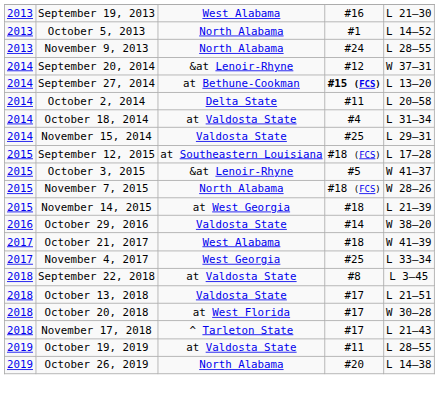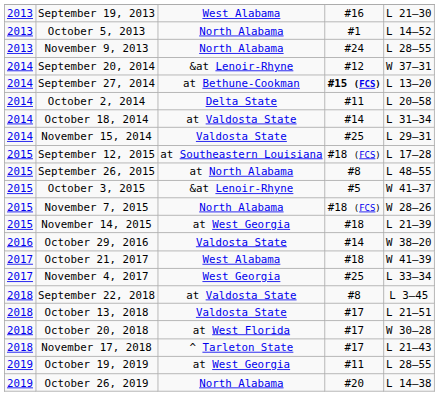 <table class="wikitable" style="text-align:center;">
 <tr>
 </tr>
 <tr>
 <td><a href='#'>2013</a></td>
 <td>September 19, 2013</td>
 <td><a href='#'>West Alabama</a></td>
 <td>#16</td>
 <td>L 21–30</td>
 </tr>
 <tr>
 <td><a href='#'>2013</a></td>
 <td>October 5, 2013</td>
 <td><a href='#'>North Alabama</a></td>
 <td>#1</td>
 <td>L 14–52</td>
 </tr>
 <tr>
 <td><a href='#'>2013</a></td>
 <td>November 9, 2013</td>
 <td><a href='#'>North Alabama</a></td>
 <td>#24</td>
 <td>L 28–55</td>
 </tr>
 <tr>
 <td><a href='#'>2014</a></td>
 <td>September 20, 2014</td>
 <td>&at <a href='#'>Lenoir-Rhyne</a></td>
 <td>#12</td>
 <td>W 37–31</td>
 </tr>
 <tr>
 <td><a href='#'>2014</a></td>
 <td>September 27, 2014</td>
 <td>at <a href='#'>Bethune-Cookman</a></td>
 <td><strong>#15 <small>(<a href='#'>FCS</a>)</small></strong></td>
 <td>L 13–20</td>
 </tr>
 <tr>
 <td><a href='#'>2014</a></td>
 <td>October 2, 2014</td>
 <td><a href='#'>Delta State</a></td>
 <td>#11</td>
 <td>L 20–58</td>
 </tr>
 <tr>
 <td><a href='#'>2014</a></td>
 <td>October 18, 2014</td>
 <td>at <a href='#'>Valdosta State</a></td>
-<td>#4</td>
+<td>#14</td>
 <td>L 31–34</td>
 </tr>
 <tr>
 <td><a href='#'>2014</a></td>
 <td>November 15, 2014</td>
 <td><a href='#'>Valdosta State</a></td>
 <td>#25</td>
 <td>L 29–31</td>
 </tr>
 <tr>
 <td><a href='#'>2015</a></td>
 <td>September 12, 2015</td>
 <td>at <a href='#'>Southeastern Louisiana</a></td>
 <td>#18 <small>(<a href='#'>FCS</a>)</small></td>
 <td>L 17–28</td>
+</tr>
+<tr>
+<td><a href='#'>2015</a></td>
+<td>September 26, 2015</td>
+<td>at <a href='#'>North Alabama</a></td>
+<td>#8</td>
+<td>L 48–55</td>
 </tr>
 <tr>
 <td><a href='#'>2015</a></td>
 <td>October 3, 2015</td>
 <td>&at <a href='#'>Lenoir-Rhyne</a></td>
 <td>#5</td>
 <td>W 41–37</td>
 </tr>
 <tr>
 <td><a href='#'>2015</a></td>
 <td>November 7, 2015</td>
 <td><a href='#'>North Alabama</a></td>
 <td>#18 <small>(<a href='#'>FCS</a>)</small></td>
 <td>W 28–26</td>
 </tr>
 <tr>
 <td><a href='#'>2015</a></td>
 <td>November 14, 2015</td>
 <td>at <a href='#'>West Georgia</a></td>
 <td>#18</td>
 <td>L 21–39</td>
 </tr>
 <tr>
 <td><a href='#'>2016</a></td>
 <td>October 29, 2016</td>
 <td><a href='#'>Valdosta State</a></td>
 <td>#14</td>
 <td>W 38–20</td>
 </tr>
 <tr>
 <td><a href='#'>2017</a></td>
 <td>October 21, 2017</td>
 <td><a href='#'>West Alabama</a></td>
 <td>#18</td>
 <td>W 41–39</td>
 </tr>
 <tr>
 <td><a href='#'>2017</a></td>
 <td>November 4, 2017</td>
 <td><a href='#'>West Georgia</a></td>
 <td>#25</td>
 <td>L 33–34</td>
 </tr>
 <tr>
 <td><a href='#'>2018</a></td>
 <td>September 22, 2018</td>
 <td>at <a href='#'>Valdosta State</a></td>
 <td>#8</td>
 <td>L 3–45</td>
 </tr>
 <tr>
 <td><a href='#'>2018</a></td>
 <td>October 13, 2018</td>
 <td><a href='#'>Valdosta State</a></td>
 <td>#17</td>
 <td>L 21–51</td>
 </tr>
 <tr>
 <td><a href='#'>2018</a></td>
 <td>October 20, 2018</td>
 <td>at <a href='#'>West Florida</a></td>
 <td>#17</td>
 <td>W 30–28</td>
 </tr>
 <tr>
 <td><a href='#'>2018</a></td>
 <td>November 17, 2018</td>
 <td>^ <a href='#'>Tarleton State</a></td>
 <td>#17</td>
 <td>L 21–43</td>
 </tr>
 <tr>
 <td><a href='#'>2019</a></td>
 <td>October 19, 2019</td>
-<td>at <a href='#'>Valdosta State</a></td>
+<td>at <a href='#'>West Georgia</a></td>
 <td>#11</td>
 <td>L 28–55</td>
 </tr>
 <tr>
 <td><a href='#'>2019</a></td>
 <td>October 26, 2019</td>
 <td><a href='#'>North Alabama</a></td>
 <td>#20</td>
 <td>L 14–38</td>
 </tr>
 </table>
